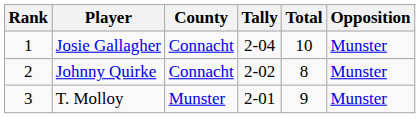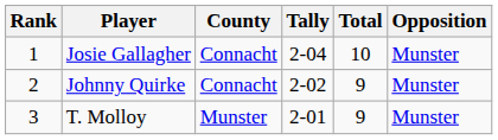 <table class="wikitable">
 <tr>
 <th>Rank</th>
 <th>Player</th>
 <th>County</th>
 <th>Tally</th>
 <th>Total</th>
 <th>Opposition</th>
 </tr>
 <tr>
 <td rowspan=1 align=center>1</td>
 <td><a href='#'>Josie Gallagher</a></td>
 <td><a href='#'>Connacht</a></td>
 <td align=center>2-04</td>
 <td align=center>10</td>
 <td><a href='#'>Munster</a></td>
 </tr>
 <tr>
 <td rowspan=1 align=center>2</td>
 <td><a href='#'>Johnny Quirke</a></td>
 <td><a href='#'>Connacht</a></td>
 <td align=center>2-02</td>
-<td align=center>8</td>
+<td align=center>9</td>
 <td><a href='#'>Munster</a></td>
 </tr>
 <tr>
 <td rowspan=1 align=center>3</td>
 <td>T. Molloy</td>
 <td><a href='#'>Munster</a></td>
 <td align=center>2-01</td>
 <td align=center>9</td>
 <td><a href='#'>Munster</a></td>
 </tr>
 </table>
